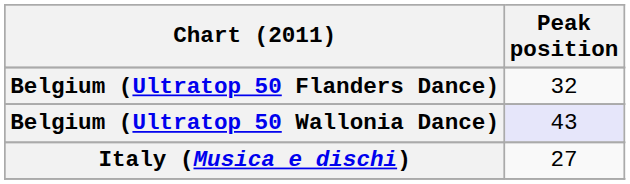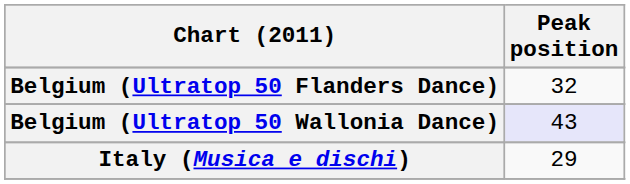 <table class="wikitable sortable plainrowheaders" style="text-align:center">
 <tr>
 <th scope="col">Chart (2011)</th>
 <th scope="col">Peak<br>position</th>
 </tr>
 <tr>
 </tr>
 <tr>
 <th scope="row">Belgium (<a href='#'>Ultratop 50</a> Flanders Dance)</th>
 <td>32</td>
 </tr>
 <tr>
 </tr>
 <tr>
 <th scope="row">Belgium (<a href='#'>Ultratop 50</a> Wallonia Dance)</th>
 <td style="background: lavender;">43</td>
 </tr>
 <tr>
 </tr>
 <tr>
 </tr>
 <tr>
 <th scope="row">Italy (<em><a href='#'>Musica e dischi</a></em>)</th>
-<td>27</td>
+<td>29</td>
 </tr>
 <tr>
 </tr>
 <tr>
 </tr>
 <tr>
 </tr>
 </table>
